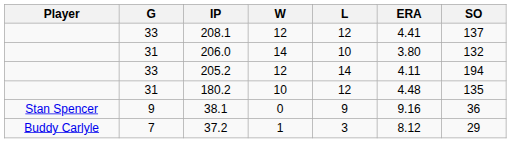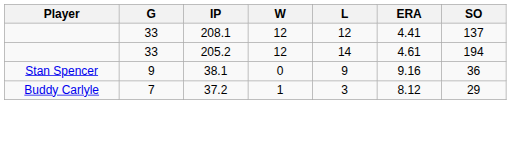 <table class="wikitable sortable">
 <tr>
 <th bgcolor="#DDDDFF" width="16%">Player</th>
 <th bgcolor="#DDDDFF" width="9%">G</th>
 <th bgcolor="#DDDDFF" width="9%">IP</th>
 <th bgcolor="#DDDDFF" width="9%">W</th>
 <th bgcolor="#DDDDFF" width="9%">L</th>
 <th bgcolor="#DDDDFF" width="9%">ERA</th>
 <th bgcolor="#DDDDFF" width="9%">SO</th>
 </tr>
 <tr align="center">
 <td></td>
 <td>33</td>
 <td>208.1</td>
 <td>12</td>
 <td>12</td>
 <td>4.41</td>
 <td>137</td>
 </tr>
 <tr align="center">
 <td></td>
-<td>31</td>
-<td>206.0</td>
-<td>14</td>
-<td>10</td>
-<td>3.80</td>
-<td>132</td>
-</tr>
-<tr align="center">
-<td></td>
 <td>33</td>
 <td>205.2</td>
 <td>12</td>
 <td>14</td>
-<td>4.11</td>
+<td>4.61</td>
 <td>194</td>
-</tr>
-<tr align="center">
-<td></td>
-<td>31</td>
-<td>180.2</td>
-<td>10</td>
-<td>12</td>
-<td>4.48</td>
-<td>135</td>
 </tr>
 <tr align="center">
 <td><a href='#'>Stan Spencer</a></td>
 <td>9</td>
 <td>38.1</td>
 <td>0</td>
 <td>9</td>
 <td>9.16</td>
 <td>36</td>
 </tr>
 <tr align=center>
 <td><a href='#'>Buddy Carlyle</a></td>
 <td>7</td>
 <td>37.2</td>
 <td>1</td>
 <td>3</td>
 <td>8.12</td>
 <td>29</td>
 </tr>
 </table>
